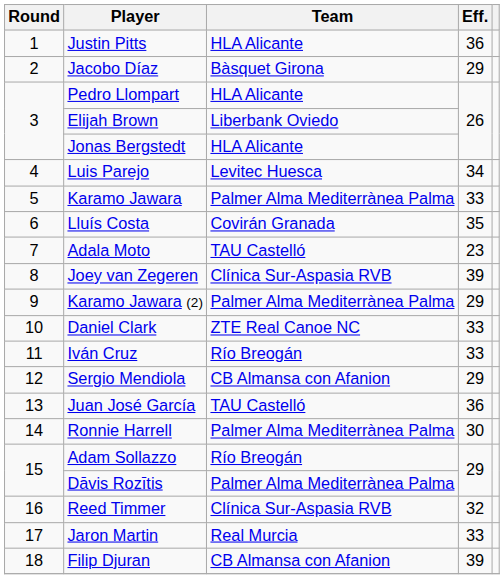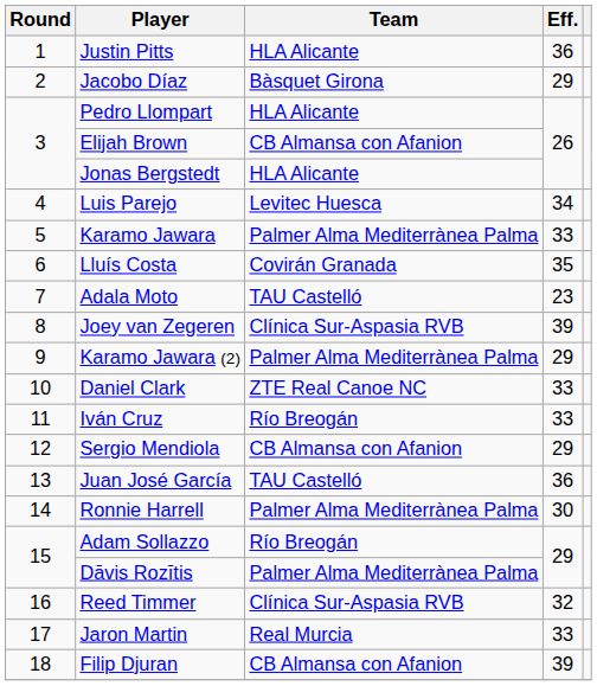 <table class="wikitable sortable" style="text-align: center;">
 <tr>
 <th>Round</th>
 <th>Player</th>
 <th>Team</th>
 <th>Eff.</th>
 <th></th>
 </tr>
 <tr>
 <td>1</td>
 <td style="text-align:left;"> <a href='#'>Justin Pitts</a></td>
 <td style="text-align:left;"><a href='#'>HLA Alicante</a></td>
 <td>36</td>
 <td></td>
 </tr>
 <tr>
 <td>2</td>
 <td style="text-align:left;"> <a href='#'>Jacobo Díaz</a></td>
 <td style="text-align:left;"><a href='#'>Bàsquet Girona</a></td>
 <td>29</td>
 <td></td>
 </tr>
 <tr>
 <td rowspan=3>3</td>
 <td style="text-align:left;"> <a href='#'>Pedro Llompart</a></td>
 <td style="text-align:left;"><a href='#'>HLA Alicante</a></td>
 <td rowspan=3>26</td>
 <td rowspan=3></td>
 </tr>
 <tr>
 <td style="text-align:left;"> <a href='#'>Elijah Brown</a></td>
-<td style="text-align:left;"><a href='#'>Liberbank Oviedo</a></td>
+<td style="text-align:left;"><a href='#'>CB Almansa con Afanion</a></td>
 </tr>
 <tr>
 <td style="text-align:left;"> <a href='#'>Jonas Bergstedt</a></td>
 <td style="text-align:left;"><a href='#'>HLA Alicante</a></td>
 </tr>
 <tr>
 <td>4</td>
 <td style="text-align:left;"> <a href='#'>Luis Parejo</a></td>
 <td style="text-align:left;"><a href='#'>Levitec Huesca</a></td>
 <td>34</td>
 <td></td>
 </tr>
 <tr>
 <td>5</td>
 <td style="text-align:left;"> <a href='#'>Karamo Jawara</a></td>
 <td style="text-align:left;"><a href='#'>Palmer Alma Mediterrànea Palma</a></td>
 <td>33</td>
 <td></td>
 </tr>
 <tr>
 <td>6</td>
 <td style="text-align:left;"> <a href='#'>Lluís Costa</a></td>
 <td style="text-align:left;"><a href='#'>Covirán Granada</a></td>
 <td>35</td>
 <td></td>
 </tr>
 <tr>
 <td>7</td>
 <td style="text-align:left;"> <a href='#'>Adala Moto</a></td>
 <td style="text-align:left;"><a href='#'>TAU Castelló</a></td>
 <td>23</td>
 <td></td>
 </tr>
 <tr>
 <td>8</td>
 <td style="text-align:left;"> <a href='#'>Joey van Zegeren</a></td>
 <td style="text-align:left;"><a href='#'>Clínica Sur-Aspasia RVB</a></td>
 <td>39</td>
 <td></td>
 </tr>
 <tr>
 <td>9</td>
 <td style="text-align:left;"> <a href='#'>Karamo Jawara</a> <small>(2)</small></td>
 <td style="text-align:left;"><a href='#'>Palmer Alma Mediterrànea Palma</a></td>
 <td>29</td>
 <td></td>
 </tr>
 <tr>
 <td>10</td>
 <td style="text-align:left;"> <a href='#'>Daniel Clark</a></td>
 <td style="text-align:left;"><a href='#'>ZTE Real Canoe NC</a></td>
 <td>33</td>
 <td></td>
 </tr>
 <tr>
 <td>11</td>
 <td style="text-align:left;"> <a href='#'>Iván Cruz</a></td>
 <td style="text-align:left;"><a href='#'>Río Breogán</a></td>
 <td>33</td>
 <td></td>
 </tr>
 <tr>
 <td>12</td>
 <td style="text-align:left;"> <a href='#'>Sergio Mendiola</a></td>
 <td style="text-align:left;"><a href='#'>CB Almansa con Afanion</a></td>
 <td>29</td>
 <td></td>
 </tr>
 <tr>
 <td>13</td>
 <td style="text-align:left;"> <a href='#'>Juan José García</a></td>
 <td style="text-align:left;"><a href='#'>TAU Castelló</a></td>
 <td>36</td>
 <td></td>
 </tr>
 <tr>
 <td>14</td>
 <td style="text-align:left;"> <a href='#'>Ronnie Harrell</a></td>
 <td style="text-align:left;"><a href='#'>Palmer Alma Mediterrànea Palma</a></td>
 <td>30</td>
 <td></td>
 </tr>
 <tr>
 <td rowspan=2>15</td>
 <td style="text-align:left;"> <a href='#'>Adam Sollazzo</a></td>
 <td style="text-align:left;"><a href='#'>Río Breogán</a></td>
 <td rowspan=2>29</td>
 <td rowspan=2></td>
 </tr>
 <tr>
 <td style="text-align:left;"> <a href='#'>Dāvis Rozītis</a></td>
 <td style="text-align:left;"><a href='#'>Palmer Alma Mediterrànea Palma</a></td>
 </tr>
 <tr>
 <td>16</td>
 <td style="text-align:left;"> <a href='#'>Reed Timmer</a></td>
 <td style="text-align:left;"><a href='#'>Clínica Sur-Aspasia RVB</a></td>
 <td>32</td>
 <td></td>
 </tr>
 <tr>
 <td>17</td>
 <td style="text-align:left;"> <a href='#'>Jaron Martin</a></td>
 <td style="text-align:left;"><a href='#'>Real Murcia</a></td>
 <td>33</td>
 <td></td>
 </tr>
 <tr>
 <td>18</td>
 <td style="text-align:left;"> <a href='#'>Filip Djuran</a></td>
 <td style="text-align:left;"><a href='#'>CB Almansa con Afanion</a></td>
 <td>39</td>
 <td></td>
 </tr>
 <tr>
 </tr>
 </table>
